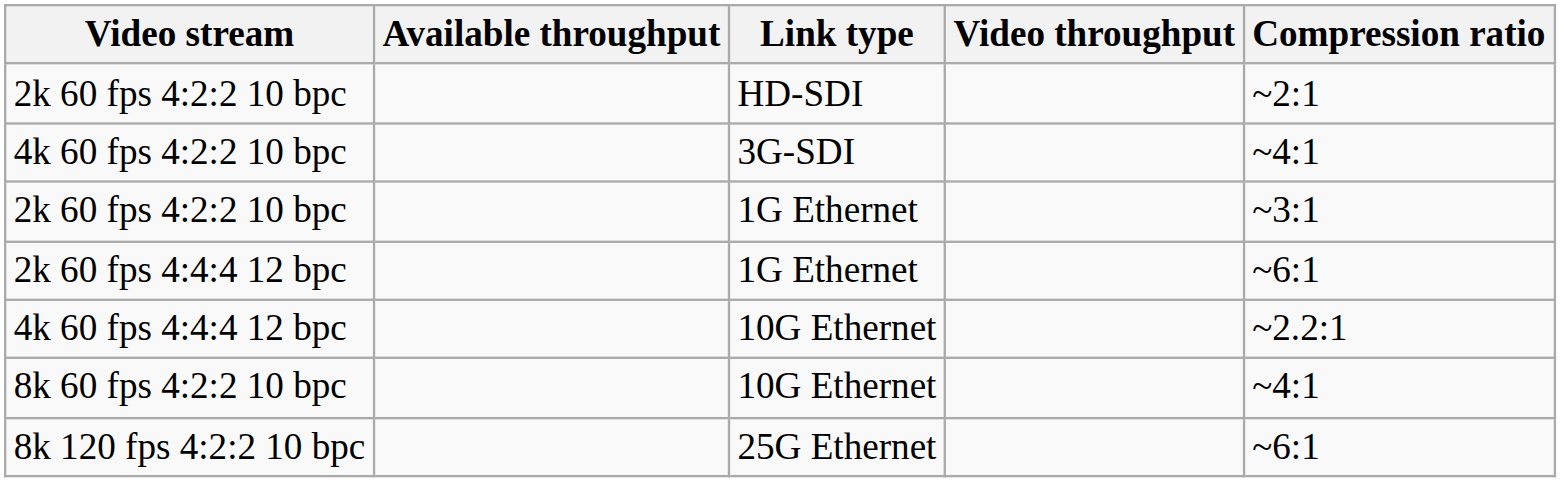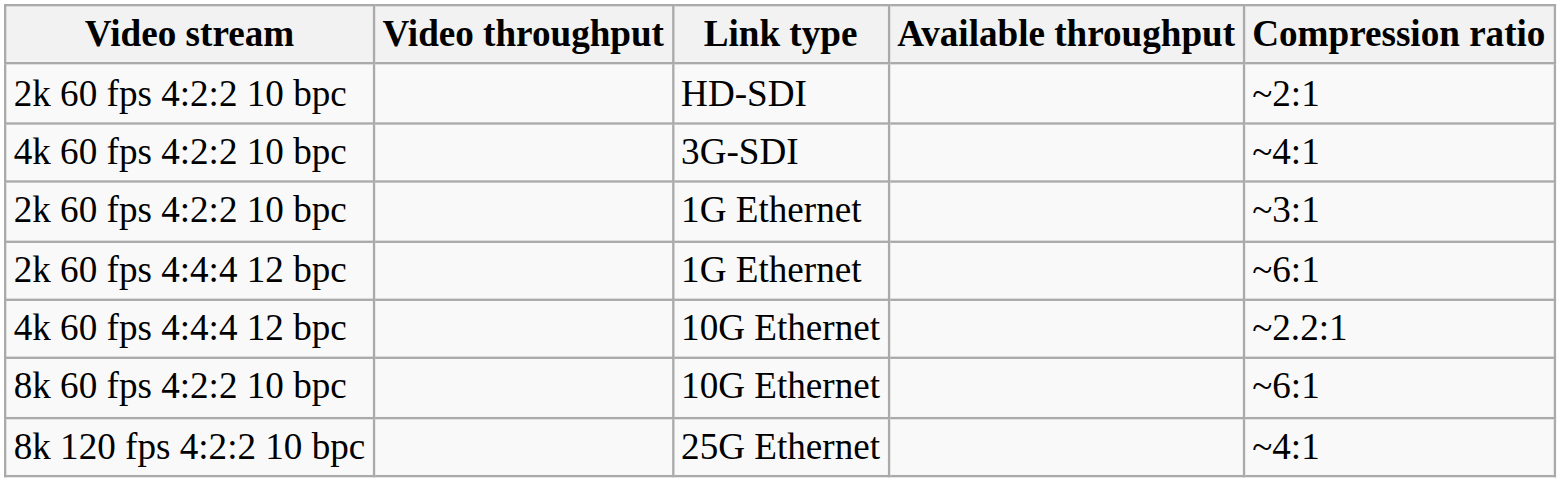 <table class="wikitable" border="1" style="border-collapse: collapse;">
 <tr>
 <th scope="col">Video stream</th>
+<th scope="col">Video throughput</th>
+<th scope="col">Link type</th>
 <th scope="col">Available throughput</th>
-<th scope="col">Link type</th>
-<th scope="col">Video throughput</th>
 <th scope="col">Compression ratio</th>
 </tr>
 <tr>
 <td>2k 60 fps 4:2:2 10 bpc</td>
 <td></td>
 <td>HD-SDI</td>
 <td></td>
 <td>~2:1</td>
 </tr>
 <tr>
 <td>4k 60 fps 4:2:2 10 bpc</td>
 <td></td>
 <td>3G-SDI</td>
 <td></td>
 <td>~4:1</td>
 </tr>
 <tr>
 <td>2k 60 fps 4:2:2 10 bpc</td>
 <td></td>
 <td>1G Ethernet</td>
 <td></td>
 <td>~3:1</td>
 </tr>
 <tr>
 <td>2k 60 fps 4:4:4 12 bpc</td>
 <td></td>
 <td>1G Ethernet</td>
 <td></td>
 <td>~6:1</td>
 </tr>
 <tr>
 <td>4k 60 fps 4:4:4 12 bpc</td>
 <td></td>
 <td>10G Ethernet</td>
 <td></td>
 <td>~2.2:1</td>
 </tr>
 <tr>
 <td>8k 60 fps 4:2:2 10 bpc</td>
 <td></td>
 <td>10G Ethernet</td>
 <td></td>
-<td>~4:1</td>
+<td>~6:1</td>
 </tr>
 <tr>
 <td>8k 120 fps 4:2:2 10 bpc</td>
 <td></td>
 <td>25G Ethernet</td>
 <td></td>
-<td>~6:1</td>
+<td>~4:1</td>
 </tr>
 </table>
